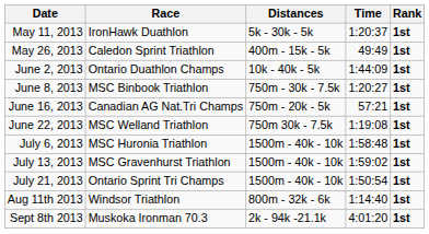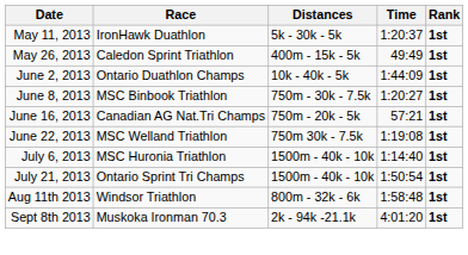 <table class="wikitable sortable">
 <tr>
 <th>Date</th>
 <th>Race</th>
 <th>Distances</th>
 <th>Time</th>
 <th>Rank</th>
 </tr>
 <tr>
 <td style="text-align:right">May 11, 2013</td>
 <td>IronHawk Duathlon</td>
 <td>5k - 30k - 5k</td>
 <td style="text-align:right">1:20:37</td>
 <td><strong>1st</strong></td>
 </tr>
 <tr>
 <td style="text-align:right">May 26, 2013</td>
 <td>Caledon Sprint Triathlon</td>
 <td>400m - 15k - 5k</td>
 <td style="text-align:right">49:49</td>
 <td><strong>1st</strong></td>
 </tr>
 <tr>
 <td style="text-align:right">June 2, 2013</td>
 <td>Ontario Duathlon Champs</td>
 <td>10k - 40k - 5k</td>
 <td style="text-align:right">1:44:09</td>
 <td><strong>1st</strong></td>
 </tr>
 <tr>
 <td style="text-align:right">June 8, 2013</td>
 <td>MSC Binbook Triathlon</td>
 <td>750m - 30k - 7.5k</td>
 <td style="text-align:right">1:20:27</td>
 <td><strong>1st</strong></td>
 </tr>
 <tr>
 <td style="text-align:right">June 16, 2013</td>
 <td>Canadian AG Nat.Tri Champs</td>
 <td>750m - 20k - 5k</td>
 <td style="text-align:right">57:21</td>
 <td><strong>1st</strong></td>
 </tr>
 <tr>
 <td style="text-align:right">June 22, 2013</td>
 <td>MSC Welland Triathlon</td>
 <td>750m  30k - 7.5k</td>
 <td style="text-align:right">1:19:08</td>
 <td><strong>1st</strong></td>
 </tr>
 <tr>
 <td style="text-align:right">July 6, 2013</td>
 <td>MSC Huronia Triathlon</td>
 <td>1500m - 40k - 10k</td>
-<td style="text-align:right">1:58:48</td>
-<td><strong>1st</strong></td>
-</tr>
-<tr>
-<td style="text-align:right">July 13, 2013</td>
-<td>MSC Gravenhurst Triathlon</td>
-<td>1500m - 40k - 10k</td>
-<td style="text-align:right">1:59:02</td>
+<td style="text-align:right">1:14:40</td>
 <td><strong>1st</strong></td>
 </tr>
 <tr>
 <td style="text-align:right">July 21, 2013</td>
 <td>Ontario Sprint Tri Champs</td>
 <td>1500m - 40k - 10k</td>
 <td style="text-align:right">1:50:54</td>
 <td><strong>1st</strong></td>
 </tr>
 <tr>
 <td style="text-align:right">Aug 11th 2013</td>
 <td>Windsor Triathlon</td>
 <td>800m - 32k - 6k</td>
-<td style="text-align:right">1:14:40</td>
+<td style="text-align:right">1:58:48</td>
 <td><strong>1st</strong></td>
 </tr>
 <tr>
 <td style="text-align:right">Sept 8th 2013</td>
 <td>Muskoka Ironman 70.3</td>
 <td>2k - 94k -21.1k</td>
 <td style="text-align:right">4:01:20</td>
 <td><strong>1st</strong></td>
 </tr>
 </table>
